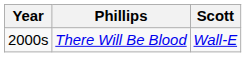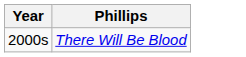 <table class="wikitable">
 <tr>
 <th scope="col">Year</th>
 <th scope="col">Phillips</th>
-<th scope="col">Scott</th>
 </tr>
 <tr>
 <td scope="row">2000s</td>
 <td><em><a href='#'>There Will Be Blood</a></em></td>
-<td><em><a href='#'>Wall-E</a></em></td>
 </tr>
 </table>
